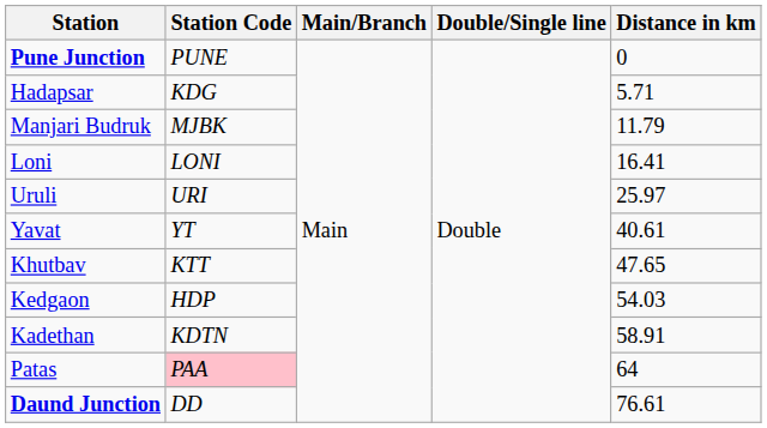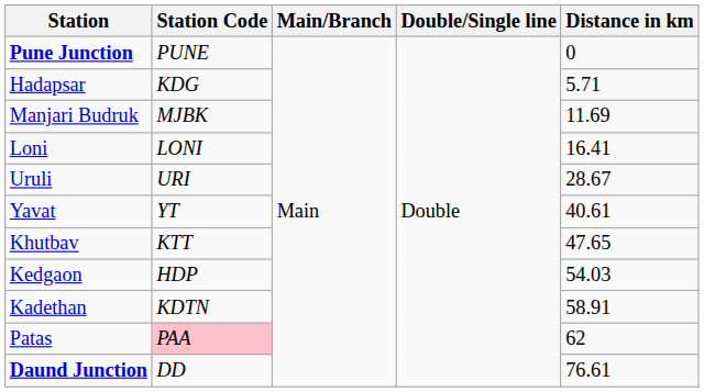 <table class="wikitable">
 <tr>
 <th>Station</th>
 <th>Station Code</th>
 <th>Main/Branch</th>
 <th>Double/Single line</th>
 <th>Distance in km</th>
 </tr>
 <tr>
 <td><strong><a href='#'>Pune Junction</a></strong></td>
 <td><em>PUNE</em></td>
 <td rowspan="11">Main</td>
 <td rowspan="11">Double</td>
 <td>0</td>
 </tr>
 <tr>
 <td><a href='#'>Hadapsar</a></td>
 <td><em>KDG</em></td>
 <td>5.71</td>
 </tr>
 <tr>
 <td><a href='#'>Manjari Budruk</a></td>
 <td><em>MJBK</em></td>
-<td>11.79</td>
+<td>11.69</td>
 </tr>
 <tr>
 <td><a href='#'>Loni</a></td>
 <td><em>LONI</em></td>
 <td>16.41</td>
 </tr>
 <tr>
 <td><a href='#'>Uruli</a></td>
 <td><em>URI</em></td>
-<td>25.97</td>
+<td>28.67</td>
 </tr>
 <tr>
 <td><a href='#'>Yavat</a></td>
 <td><em>YT</em></td>
 <td>40.61</td>
 </tr>
 <tr>
 <td><a href='#'>Khutbav</a></td>
 <td><em>KTT</em></td>
 <td>47.65</td>
 </tr>
 <tr>
 <td><a href='#'>Kedgaon</a></td>
 <td><em>HDP</em></td>
 <td>54.03</td>
 </tr>
 <tr>
 <td><a href='#'>Kadethan</a></td>
 <td><em>KDTN</em></td>
 <td>58.91</td>
 </tr>
 <tr>
 <td><a href='#'>Patas</a></td>
 <td style="background: pink;"><em>PAA</em></td>
-<td>64</td>
+<td>62</td>
 </tr>
 <tr>
 <td><strong><a href='#'>Daund Junction</a></strong></td>
 <td><em>DD</em></td>
 <td>76.61</td>
 </tr>
 </table>
